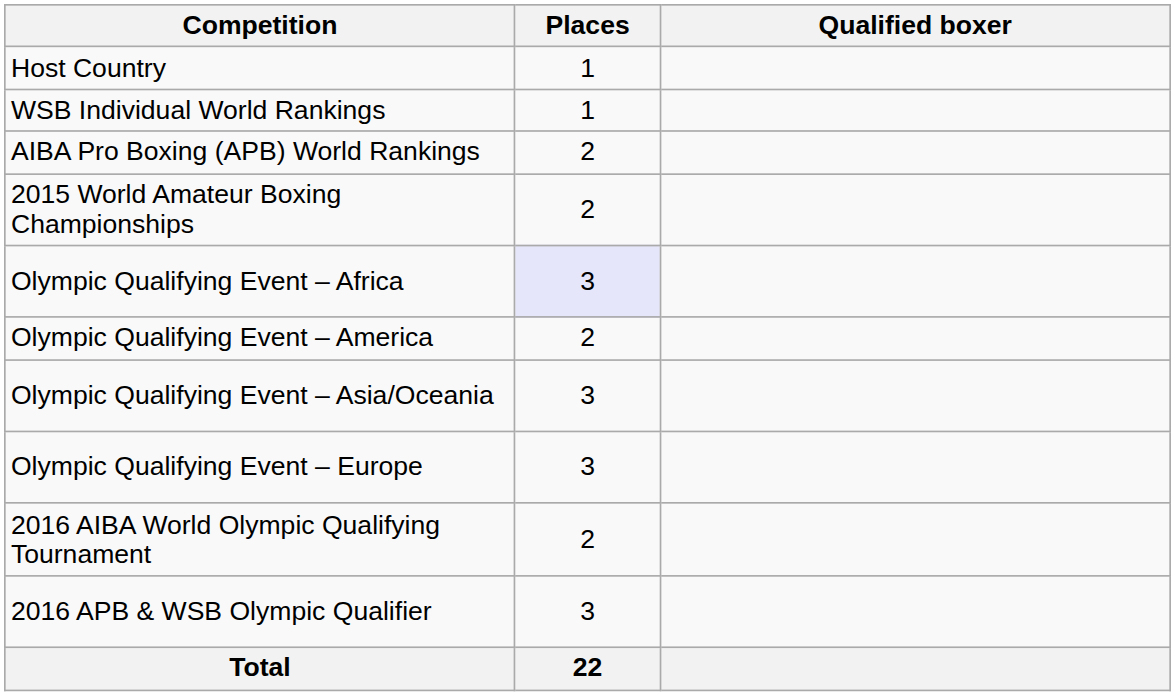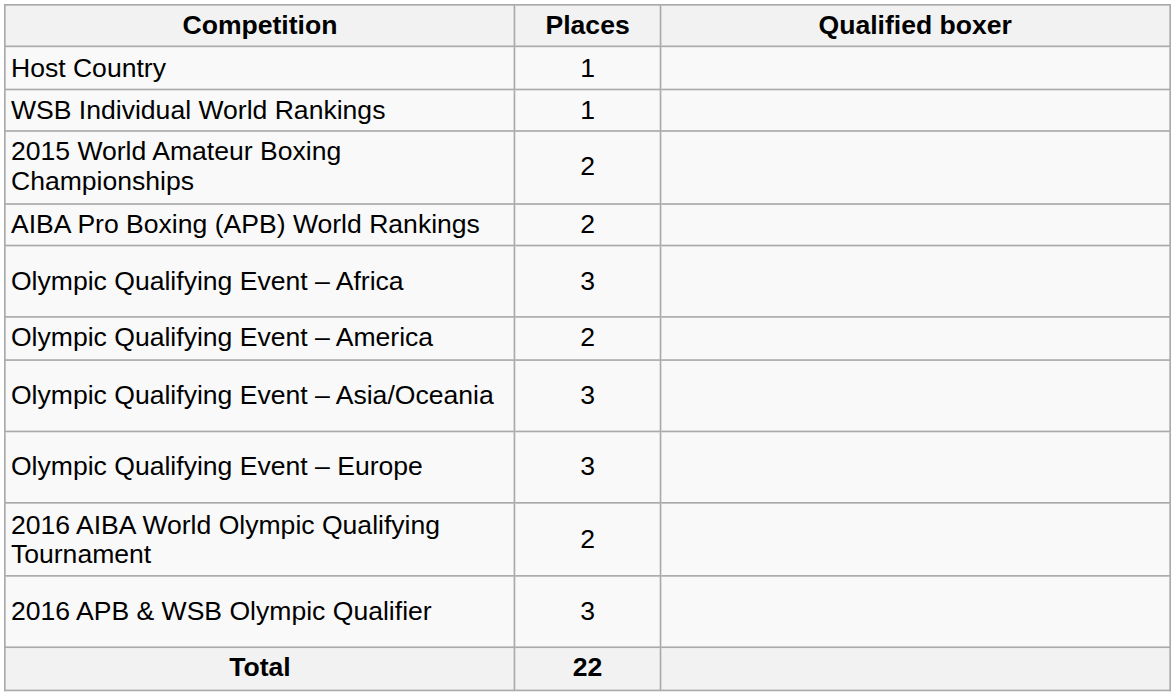 <table class=wikitable>
 <tr>
 <th width=300>Competition</th>
 <th width=80>Places</th>
 <th width=300>Qualified boxer</th>
 </tr>
 <tr>
 <td>Host Country</td>
 <td align="center">1</td>
 <td></td>
 </tr>
 <tr>
 <td>WSB Individual World Rankings</td>
 <td align="center">1</td>
 <td></td>
 </tr>
 <tr>
+<td>2015 World Amateur Boxing Championships</td>
+<td align="center">2</td>
+<td><br></td>
+</tr>
+<tr>
 <td>AIBA Pro Boxing (APB) World Rankings</td>
 <td align="center">2</td>
 <td><br></td>
 </tr>
 <tr>
-<td>2015 World Amateur Boxing Championships</td>
-<td align="center">2</td>
-<td><br></td>
-</tr>
-<tr>
 <td>Olympic Qualifying Event – Africa</td>
-<td align="center" style="background: lavender;">3</td>
+<td align="center">3</td>
 <td><br><br></td>
 </tr>
 <tr>
 <td>Olympic Qualifying Event – America</td>
 <td align="center">2</td>
 <td><br></td>
 </tr>
 <tr>
 <td>Olympic Qualifying Event – Asia/Oceania</td>
 <td align="center">3</td>
 <td><br><br></td>
 </tr>
 <tr>
 <td>Olympic Qualifying Event – Europe</td>
 <td align="center">3</td>
 <td><br><br></td>
 </tr>
 <tr>
 <td>2016 AIBA World Olympic Qualifying Tournament</td>
 <td align="center">2</td>
 <td><br></td>
 </tr>
 <tr>
 <td>2016 APB & WSB Olympic Qualifier</td>
 <td align="center">3</td>
 <td><br><br></td>
 </tr>
 <tr>
 <th>Total</th>
 <th>22</th>
 <th></th>
 </tr>
 </table>
